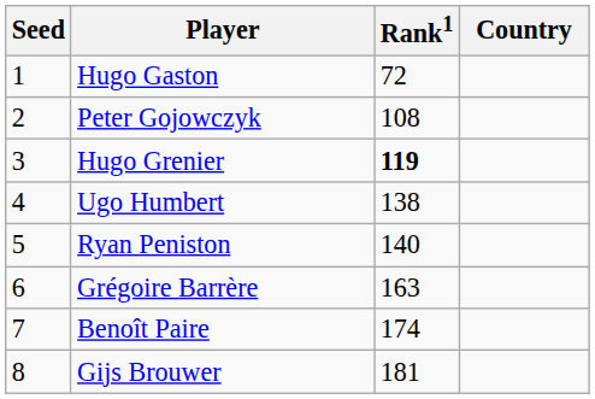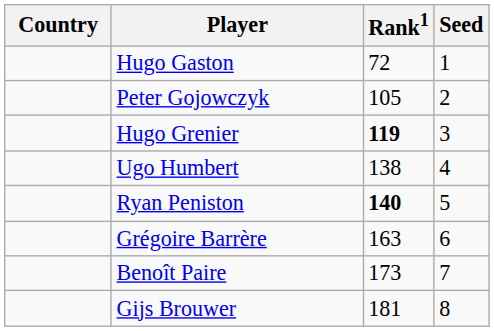 <table class="sortable wikitable">
 <tr>
-<th>Seed</th>
+<th width="70">Country</th>
 <th width="175">Player</th>
 <th>Rank<sup>1</sup></th>
-<th width="70">Country</th>
+<th>Seed</th>
 </tr>
 <tr>
-<td>1</td>
+<td></td>
 <td><a href='#'>Hugo Gaston</a></td>
 <td>72</td>
-<td></td>
+<td>1</td>
 </tr>
 <tr>
+<td></td>
+<td><a href='#'>Peter Gojowczyk</a></td>
+<td>105</td>
 <td>2</td>
-<td><a href='#'>Peter Gojowczyk</a></td>
-<td>108</td>
-<td></td>
 </tr>
 <tr>
-<td>3</td>
+<td></td>
 <td><a href='#'>Hugo Grenier</a></td>
 <td><strong>119</strong></td>
-<td></td>
+<td>3</td>
 </tr>
 <tr>
-<td>4</td>
+<td></td>
 <td><a href='#'>Ugo Humbert</a></td>
 <td>138</td>
-<td></td>
+<td>4</td>
 </tr>
 <tr>
+<td></td>
+<td><a href='#'>Ryan Peniston</a></td>
+<td><strong>140</strong></td>
 <td>5</td>
-<td><a href='#'>Ryan Peniston</a></td>
-<td>140</td>
-<td></td>
 </tr>
 <tr>
-<td>6</td>
+<td></td>
 <td><a href='#'>Grégoire Barrère</a></td>
 <td>163</td>
-<td></td>
+<td>6</td>
 </tr>
 <tr>
+<td></td>
+<td><a href='#'>Benoît Paire</a></td>
+<td>173</td>
 <td>7</td>
-<td><a href='#'>Benoît Paire</a></td>
-<td>174</td>
-<td></td>
 </tr>
 <tr>
-<td>8</td>
+<td></td>
 <td><a href='#'>Gijs Brouwer</a></td>
 <td>181</td>
-<td></td>
+<td>8</td>
 </tr>
 </table>
